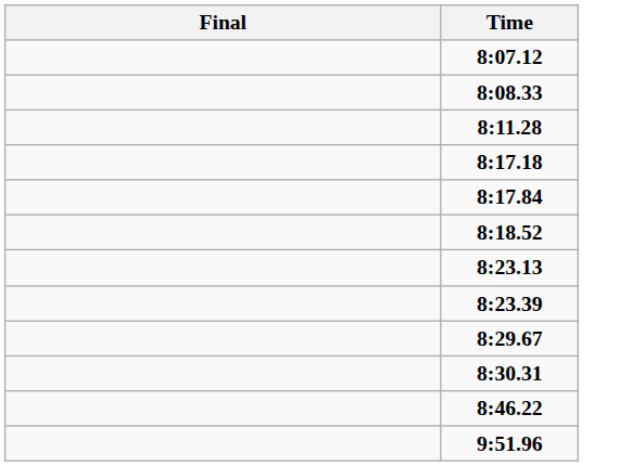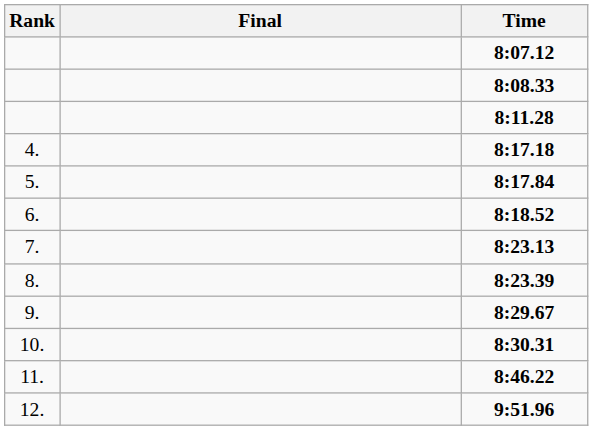 <table class="wikitable" style="font-size:95%;">
 <tr>
+<th>Rank</th>
 <th align="left" style="width: 20em">Final</th>
 <th style="width: 6em">Time</th>
 </tr>
 <tr>
+<td align="center"></td>
 <td></td>
 <td align="center"><strong>8:07.12</strong></td>
 </tr>
 <tr>
+<td align="center"></td>
 <td></td>
 <td align="center"><strong>8:08.33</strong></td>
 </tr>
 <tr>
+<td align="center"></td>
 <td></td>
 <td align="center"><strong>8:11.28</strong></td>
 </tr>
 <tr>
+<td align="center">4.</td>
 <td></td>
 <td align="center"><strong>8:17.18</strong></td>
 </tr>
 <tr>
+<td align="center">5.</td>
 <td></td>
 <td align="center"><strong>8:17.84</strong></td>
 </tr>
 <tr>
+<td align="center">6.</td>
 <td></td>
 <td align="center"><strong>8:18.52</strong></td>
 </tr>
 <tr>
+<td align="center">7.</td>
 <td></td>
 <td align="center"><strong>8:23.13</strong></td>
 </tr>
 <tr>
+<td align="center">8.</td>
 <td></td>
 <td align="center"><strong>8:23.39</strong></td>
 </tr>
 <tr>
+<td align="center">9.</td>
 <td></td>
 <td align="center"><strong>8:29.67</strong></td>
 </tr>
 <tr>
+<td align="center">10.</td>
 <td></td>
 <td align="center"><strong>8:30.31</strong></td>
 </tr>
 <tr>
+<td align="center">11.</td>
 <td></td>
 <td align="center"><strong>8:46.22</strong></td>
 </tr>
 <tr>
+<td align="center">12.</td>
 <td></td>
 <td align="center"><strong>9:51.96</strong></td>
 </tr>
 </table>
